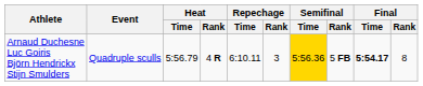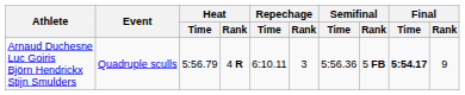 <table class=wikitable style="font-size:90%; text-align:center">
 <tr>
 <th rowspan=2>Athlete</th>
 <th rowspan=2>Event</th>
 <th colspan=2>Heat</th>
 <th colspan=2>Repechage</th>
 <th colspan=2>Semifinal</th>
 <th colspan=2>Final</th>
 </tr>
 <tr style=font-size:95%>
 <th>Time</th>
 <th>Rank</th>
 <th>Time</th>
 <th>Rank</th>
 <th>Time</th>
 <th>Rank</th>
 <th>Time</th>
 <th>Rank</th>
 </tr>
 <tr>
 <td align=left><a href='#'>Arnaud Duchesne</a><br><a href='#'>Luc Goiris</a><br><a href='#'>Björn Hendrickx</a><br><a href='#'>Stijn Smulders</a></td>
 <td align=left><a href='#'>Quadruple sculls</a></td>
 <td>5:56.79</td>
 <td>4 <strong>R</strong></td>
 <td>6:10.11</td>
 <td>3</td>
-<td style="background: gold;">5:56.36</td>
+<td>5:56.36</td>
 <td>5 <strong>FB</strong></td>
 <td><strong>5:54.17</strong></td>
-<td>8</td>
+<td>9</td>
 </tr>
 </table>
